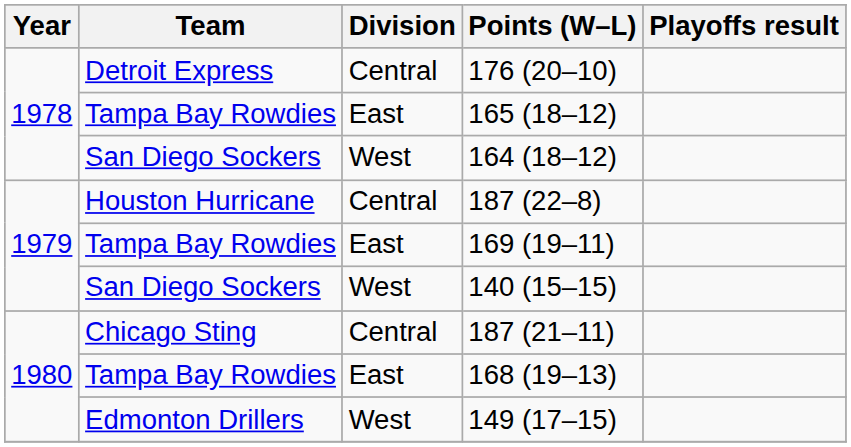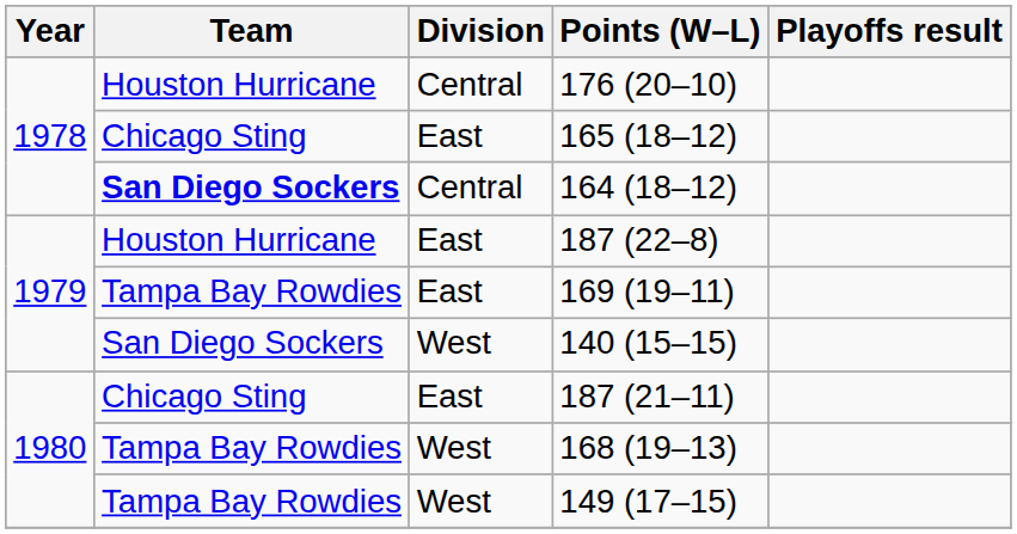 <table class="wikitable sortable">
 <tr>
 <th>Year</th>
 <th>Team</th>
 <th>Division</th>
 <th>Points (W–L)</th>
 <th>Playoffs result</th>
 </tr>
 <tr>
 <td rowspan="3"><a href='#'>1978</a></td>
-<td><a href='#'>Detroit Express</a></td>
+<td><a href='#'>Houston Hurricane</a></td>
 <td>Central</td>
 <td>176 (20–10)</td>
 <td></td>
 </tr>
 <tr>
-<td><a href='#'>Tampa Bay Rowdies</a></td>
+<td><a href='#'>Chicago Sting</a></td>
 <td>East</td>
 <td>165 (18–12)</td>
 <td></td>
 </tr>
 <tr>
-<td><a href='#'>San Diego Sockers</a></td>
-<td>West</td>
+<td><strong><a href='#'>San Diego Sockers</a></strong></td>
+<td>Central</td>
 <td>164 (18–12)</td>
 <td></td>
 </tr>
 <tr>
 <td rowspan="3"><a href='#'>1979</a></td>
 <td><a href='#'>Houston Hurricane</a></td>
-<td>Central</td>
+<td>East</td>
 <td>187 (22–8)</td>
 <td></td>
 </tr>
 <tr>
 <td><a href='#'>Tampa Bay Rowdies</a></td>
 <td>East</td>
 <td>169 (19–11)</td>
 <td></td>
 </tr>
 <tr>
 <td><a href='#'>San Diego Sockers</a></td>
 <td>West</td>
 <td>140 (15–15)</td>
 <td></td>
 </tr>
 <tr>
 <td rowspan="3"><a href='#'>1980</a></td>
 <td><a href='#'>Chicago Sting</a></td>
-<td>Central</td>
+<td>East</td>
 <td>187 (21–11)</td>
 <td></td>
 </tr>
 <tr>
 <td><a href='#'>Tampa Bay Rowdies</a></td>
-<td>East</td>
+<td>West</td>
 <td>168 (19–13)</td>
 <td></td>
 </tr>
 <tr>
-<td><a href='#'>Edmonton Drillers</a></td>
+<td><a href='#'>Tampa Bay Rowdies</a></td>
 <td>West</td>
 <td>149 (17–15)</td>
 <td></td>
 </tr>
 <tr>
 </tr>
 </table>
